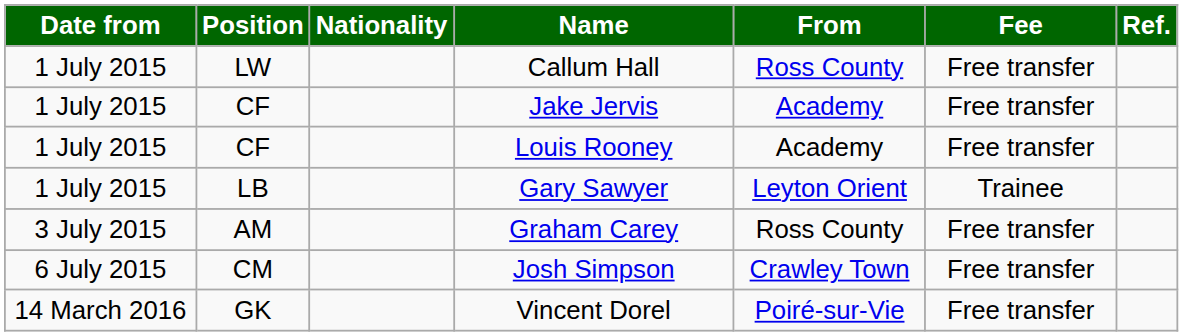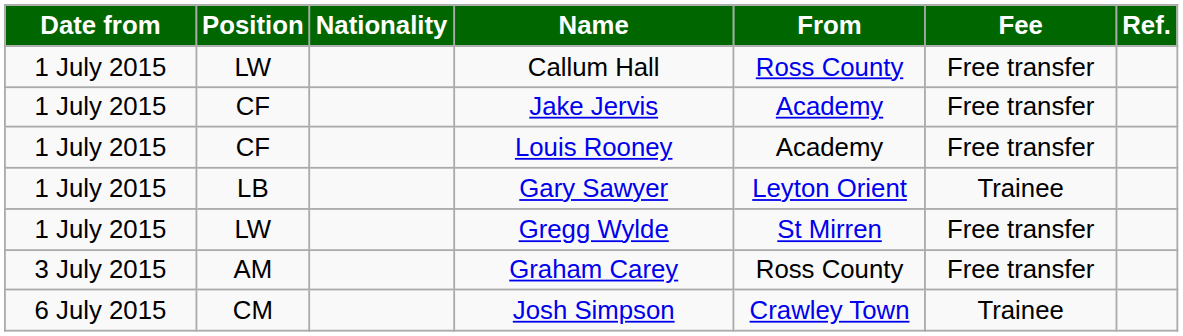 <table class="wikitable"  style="text-align:center; font-size:90%; ">
 <tr>
 <th style="background:#006600; color:#FFFFFF; width:100px;">Date from</th>
 <th style="background:#006600; color:#FFFFFF; width:50px;">Position</th>
 <th style="background:#006600; color:#FFFFFF; width:50px;">Nationality</th>
 <th style="background:#006600; color:#FFFFFF; width:150px;">Name</th>
 <th style="background:#006600; color:#FFFFFF; width:100px;">From</th>
 <th style="background:#006600; color:#FFFFFF; width:100px;">Fee</th>
 <th style="background:#006600; color:#FFFFFF; width:25px;">Ref.</th>
 </tr>
 <tr>
 <td>1 July 2015</td>
 <td>LW</td>
 <td></td>
 <td>Callum Hall</td>
 <td><a href='#'>Ross County</a></td>
 <td>Free transfer</td>
 <td></td>
 </tr>
 <tr>
 <td>1 July 2015</td>
 <td>CF</td>
 <td></td>
 <td><a href='#'>Jake Jervis</a></td>
 <td><a href='#'>Academy</a></td>
 <td>Free transfer</td>
 <td></td>
 </tr>
 <tr>
 <td>1 July 2015</td>
 <td>CF</td>
 <td></td>
 <td><a href='#'>Louis Rooney</a></td>
 <td>Academy</td>
 <td>Free transfer</td>
 <td></td>
 </tr>
 <tr>
 <td>1 July 2015</td>
 <td>LB</td>
 <td></td>
 <td><a href='#'>Gary Sawyer</a></td>
 <td><a href='#'>Leyton Orient</a></td>
 <td>Trainee</td>
 <td></td>
 </tr>
 <tr>
+<td>1 July 2015</td>
+<td>LW</td>
+<td></td>
+<td><a href='#'>Gregg Wylde</a></td>
+<td><a href='#'>St Mirren</a></td>
+<td>Free transfer</td>
+<td></td>
+</tr>
+<tr>
 <td>3 July 2015</td>
 <td>AM</td>
 <td></td>
 <td><a href='#'>Graham Carey</a></td>
 <td>Ross County</td>
 <td>Free transfer</td>
 <td></td>
 </tr>
 <tr>
 <td>6 July 2015</td>
 <td>CM</td>
 <td></td>
 <td><a href='#'>Josh Simpson</a></td>
 <td><a href='#'>Crawley Town</a></td>
-<td>Free transfer</td>
-<td></td>
-</tr>
-<tr>
-<td>14 March 2016</td>
-<td>GK</td>
-<td></td>
-<td>Vincent Dorel</td>
-<td><a href='#'>Poiré-sur-Vie</a></td>
-<td>Free transfer</td>
+<td>Trainee</td>
 <td></td>
 </tr>
 </table>
